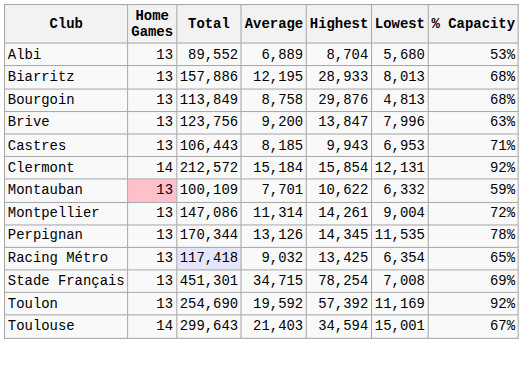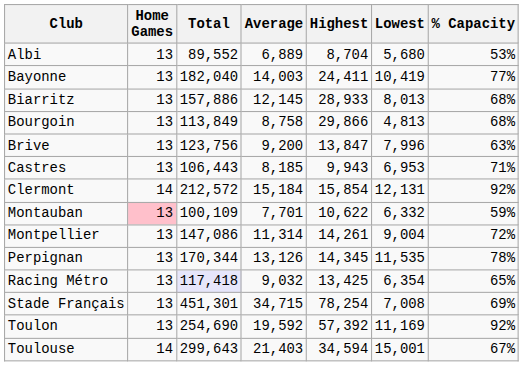 <table class="wikitable sortable" style="text-align:right">
 <tr>
 <th>Club</th>
 <th>Home<br>Games</th>
 <th>Total</th>
 <th>Average</th>
 <th>Highest</th>
 <th>Lowest</th>
 <th>% Capacity</th>
 </tr>
 <tr>
 <td style="text-align:left">Albi</td>
 <td>13</td>
 <td>89,552</td>
 <td>6,889</td>
 <td>8,704</td>
 <td>5,680</td>
 <td>53%</td>
 </tr>
 <tr>
+<td style="text-align:left">Bayonne</td>
+<td>13</td>
+<td>182,040</td>
+<td>14,003</td>
+<td>24,411</td>
+<td>10,419</td>
+<td>77%</td>
+</tr>
+<tr>
 <td style="text-align:left">Biarritz</td>
 <td>13</td>
 <td>157,886</td>
-<td>12,195</td>
+<td>12,145</td>
 <td>28,933</td>
 <td>8,013</td>
 <td>68%</td>
 </tr>
 <tr>
 <td style="text-align:left">Bourgoin</td>
 <td>13</td>
 <td>113,849</td>
 <td>8,758</td>
-<td>29,876</td>
+<td>29,866</td>
 <td>4,813</td>
 <td>68%</td>
 </tr>
 <tr>
 <td style="text-align:left">Brive</td>
 <td>13</td>
 <td>123,756</td>
 <td>9,200</td>
 <td>13,847</td>
 <td>7,996</td>
 <td>63%</td>
 </tr>
 <tr>
 <td style="text-align:left">Castres</td>
 <td>13</td>
 <td>106,443</td>
 <td>8,185</td>
 <td>9,943</td>
 <td>6,953</td>
 <td>71%</td>
 </tr>
 <tr>
 <td style="text-align:left">Clermont</td>
 <td>14</td>
 <td>212,572</td>
 <td>15,184</td>
 <td>15,854</td>
 <td>12,131</td>
 <td>92%</td>
 </tr>
 <tr>
 <td style="text-align:left">Montauban</td>
 <td style="background: pink;">13</td>
 <td>100,109</td>
 <td>7,701</td>
 <td>10,622</td>
 <td>6,332</td>
 <td>59%</td>
 </tr>
 <tr>
 <td style="text-align:left">Montpellier</td>
 <td>13</td>
 <td>147,086</td>
 <td>11,314</td>
 <td>14,261</td>
 <td>9,004</td>
 <td>72%</td>
 </tr>
 <tr>
 <td style="text-align:left">Perpignan</td>
 <td>13</td>
 <td>170,344</td>
 <td>13,126</td>
 <td>14,345</td>
 <td>11,535</td>
 <td>78%</td>
 </tr>
 <tr>
 <td style="text-align:left">Racing Métro</td>
 <td>13</td>
 <td style="background: lavender;">117,418</td>
 <td>9,032</td>
 <td>13,425</td>
 <td>6,354</td>
 <td>65%</td>
 </tr>
 <tr>
 <td style="text-align:left">Stade Français</td>
 <td>13</td>
 <td>451,301</td>
 <td>34,715</td>
 <td>78,254</td>
 <td>7,008</td>
 <td>69%</td>
 </tr>
 <tr>
 <td style="text-align:left">Toulon</td>
 <td>13</td>
 <td>254,690</td>
 <td>19,592</td>
 <td>57,392</td>
 <td>11,169</td>
 <td>92%</td>
 </tr>
 <tr>
 <td style="text-align:left">Toulouse</td>
 <td>14</td>
 <td>299,643</td>
 <td>21,403</td>
 <td>34,594</td>
 <td>15,001</td>
 <td>67%</td>
 </tr>
 </table>
